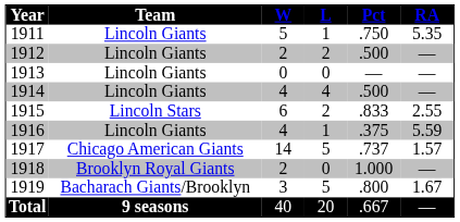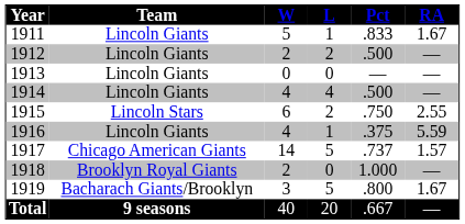 <table cellspacing="0" cellpadding="0" align="center" style="border: 1px black solid;">
 <tr style="background-color:black; color:white; text-align:center;">
 <td width="40"><strong>Year</strong></td>
 <td width="200"><strong>Team</strong></td>
 <td width="40"><strong><span><a href='#'>W</a></span></strong></td>
 <td width="40"><strong><span><a href='#'>L</a></span></strong></td>
 <td width="50"><strong><span><a href='#'>Pct</a></span></strong></td>
 <td width="50"><strong><span><a href='#'>RA</a></span></strong></td>
 </tr>
 <tr style="text-align:center;">
 <td>1911</td>
 <td><a href='#'>Lincoln Giants</a></td>
 <td>5</td>
 <td>1</td>
-<td>.750</td>
-<td>5.35</td>
+<td>.833</td>
+<td>1.67</td>
 </tr>
 <tr style="background-color:silver; text-align:center;">
 <td>1912</td>
 <td>Lincoln Giants</td>
 <td>2</td>
 <td>2</td>
 <td>.500</td>
 <td>—</td>
 </tr>
 <tr style="text-align:center;">
 <td>1913</td>
 <td>Lincoln Giants</td>
 <td>0</td>
 <td>0</td>
 <td>—</td>
 <td>—</td>
 </tr>
 <tr style="background-color:silver; text-align:center;">
 <td>1914</td>
 <td>Lincoln Giants</td>
 <td>4</td>
 <td>4</td>
 <td>.500</td>
 <td>—</td>
 </tr>
 <tr style="text-align:center;">
 <td>1915</td>
 <td><a href='#'>Lincoln Stars</a></td>
 <td>6</td>
 <td>2</td>
-<td>.833</td>
+<td>.750</td>
 <td>2.55</td>
 </tr>
 <tr style="background-color:silver; text-align:center;">
 <td>1916</td>
 <td>Lincoln Giants</td>
 <td>4</td>
 <td>1</td>
 <td>.375</td>
 <td>5.59</td>
 </tr>
 <tr style="text-align:center;">
 <td>1917</td>
 <td><a href='#'>Chicago American Giants</a></td>
 <td>14</td>
 <td>5</td>
 <td>.737</td>
 <td>1.57</td>
 </tr>
 <tr style="background-color:silver; text-align:center;">
 <td>1918</td>
 <td><a href='#'>Brooklyn Royal Giants</a></td>
 <td>2</td>
 <td>0</td>
 <td>1.000</td>
 <td>—</td>
 </tr>
 <tr style="text-align:center;">
 <td>1919</td>
 <td><a href='#'>Bacharach Giants</a>/Brooklyn</td>
 <td>3</td>
 <td>5</td>
 <td>.800</td>
 <td>1.67</td>
 </tr>
 <tr style="background-color:black; color:white; text-align:center;">
 <td><strong>Total</strong></td>
 <td><strong>9 seasons</strong></td>
 <td>40</td>
 <td>20</td>
 <td>.667</td>
 <td>—</td>
 </tr>
 <tr>
 </tr>
 </table>
